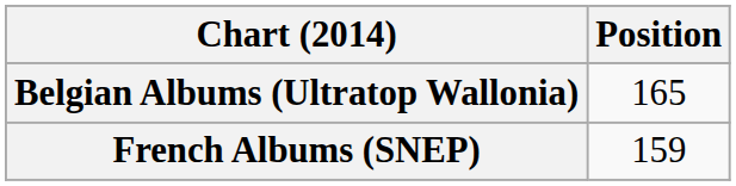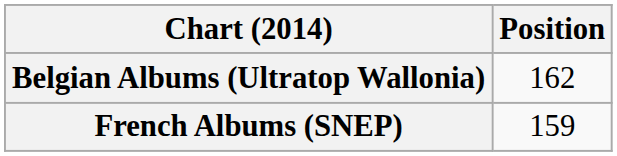 <table class="wikitable sortable plainrowheaders">
 <tr>
 <th>Chart (2014)</th>
 <th>Position</th>
 </tr>
 <tr>
 <th scope="row">Belgian Albums (Ultratop Wallonia)</th>
-<td style="text-align:center;">165</td>
+<td style="text-align:center;">162</td>
 </tr>
 <tr>
 <th scope="row">French Albums (SNEP)</th>
 <td style="text-align:center;">159</td>
 </tr>
 </table>
